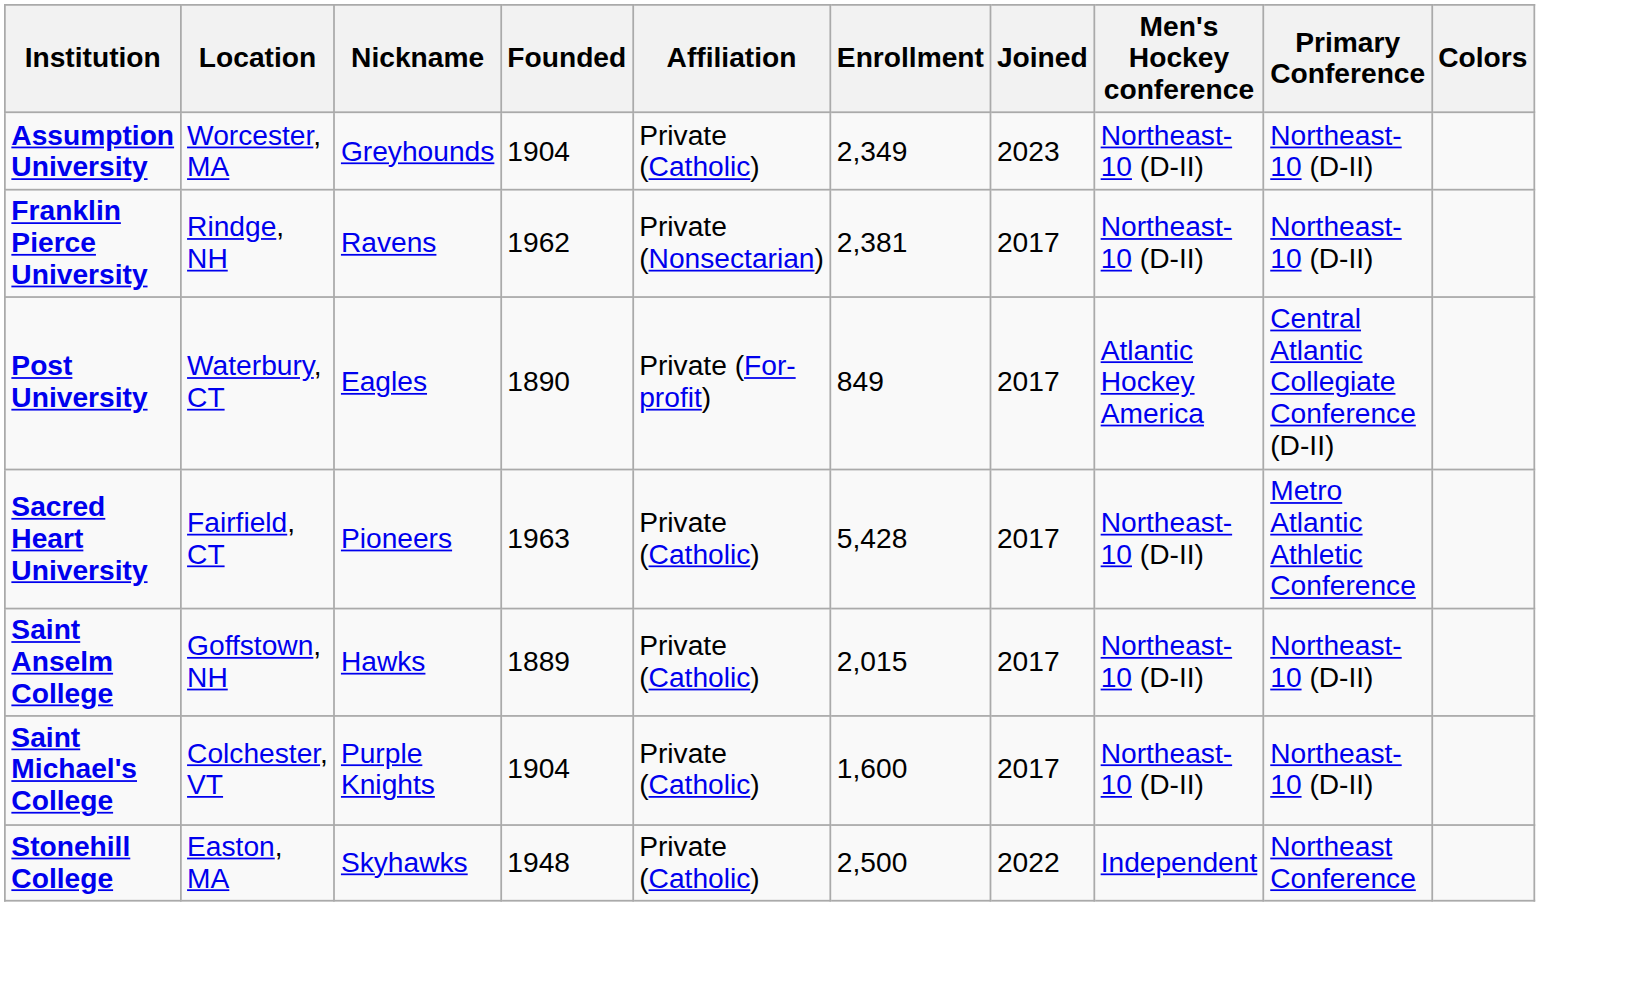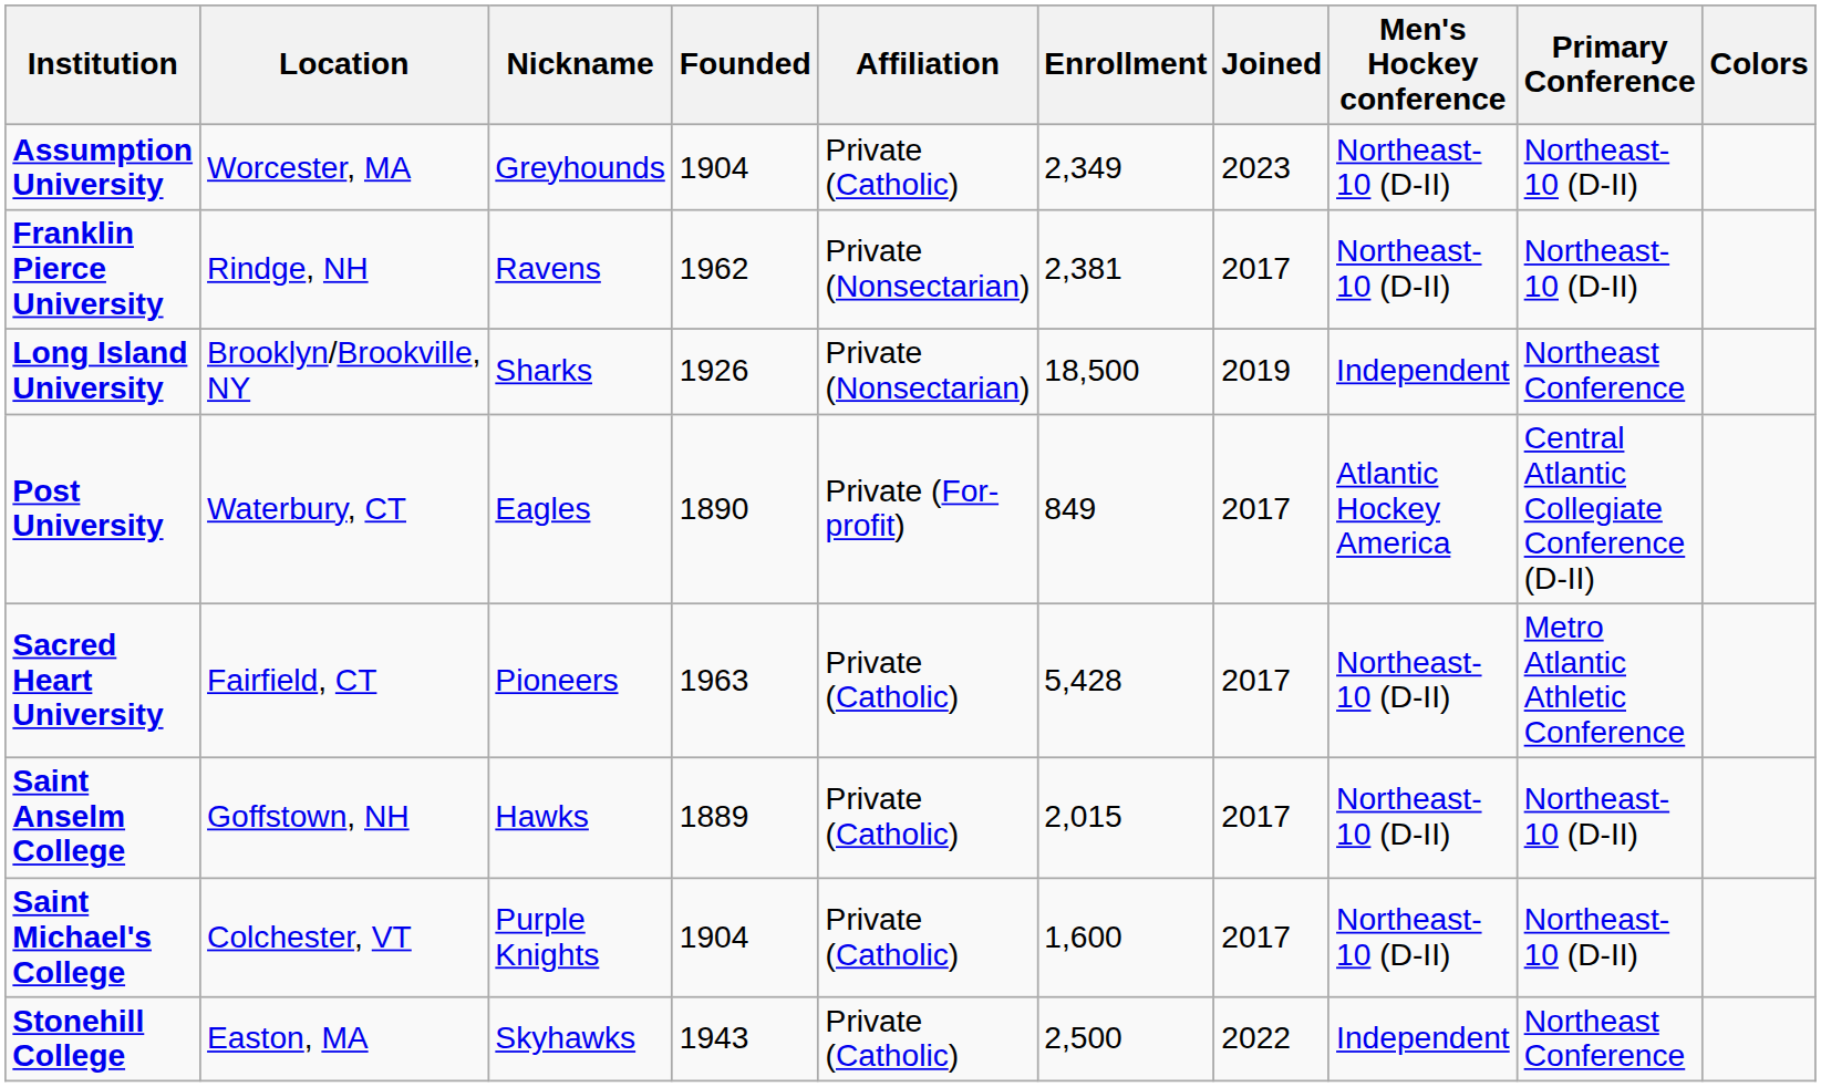 <table class="wikitable sortable">
 <tr>
 <th>Institution</th>
 <th>Location</th>
 <th>Nickname</th>
 <th>Founded</th>
 <th>Affiliation</th>
 <th>Enrollment</th>
 <th>Joined</th>
 <th>Men's Hockey conference</th>
 <th>Primary Conference</th>
 <th>Colors</th>
 </tr>
 <tr>
 <td><strong><a href='#'>Assumption University</a></strong></td>
 <td><a href='#'>Worcester</a>, <a href='#'>MA</a></td>
 <td><a href='#'>Greyhounds</a></td>
 <td>1904</td>
 <td>Private (<a href='#'>Catholic</a>)</td>
 <td>2,349</td>
 <td>2023</td>
 <td><a href='#'>Northeast-10</a> (D-II)</td>
 <td><a href='#'>Northeast-10</a> (D-II)</td>
 <td> </td>
 </tr>
 <tr>
 <td><strong><a href='#'>Franklin Pierce University</a></strong></td>
 <td><a href='#'>Rindge</a>, <a href='#'>NH</a></td>
 <td><a href='#'>Ravens</a></td>
 <td>1962</td>
 <td>Private (<a href='#'>Nonsectarian</a>)</td>
 <td>2,381</td>
 <td>2017</td>
 <td><a href='#'>Northeast-10</a> (D-II)</td>
 <td><a href='#'>Northeast-10</a> (D-II)</td>
+<td> </td>
+</tr>
+<tr>
+<td><strong><a href='#'>Long Island University</a></strong></td>
+<td><a href='#'>Brooklyn</a>/<a href='#'>Brookville</a>, <a href='#'>NY</a></td>
+<td><a href='#'>Sharks</a></td>
+<td>1926</td>
+<td>Private (<a href='#'>Nonsectarian</a>)</td>
+<td>18,500</td>
+<td>2019</td>
+<td><a href='#'>Independent</a></td>
+<td><a href='#'>Northeast Conference</a></td>
 <td> </td>
 </tr>
 <tr>
 <td><strong><a href='#'>Post University</a></strong></td>
 <td><a href='#'>Waterbury</a>, <a href='#'>CT</a></td>
 <td><a href='#'>Eagles</a></td>
 <td>1890</td>
 <td>Private (<a href='#'>For-profit</a>)</td>
 <td>849</td>
 <td>2017</td>
 <td><a href='#'>Atlantic Hockey America</a></td>
 <td><a href='#'>Central Atlantic Collegiate Conference</a> (D-II)</td>
 <td> </td>
 </tr>
 <tr>
 <td><strong><a href='#'>Sacred Heart University</a></strong></td>
 <td><a href='#'>Fairfield</a>, <a href='#'>CT</a></td>
 <td><a href='#'>Pioneers</a></td>
 <td>1963</td>
 <td>Private (<a href='#'>Catholic</a>)</td>
 <td>5,428</td>
 <td>2017</td>
 <td><a href='#'>Northeast-10</a> (D-II)</td>
 <td><a href='#'>Metro Atlantic Athletic Conference</a></td>
 <td> </td>
 </tr>
 <tr>
 <td><strong><a href='#'>Saint Anselm College</a></strong></td>
 <td><a href='#'>Goffstown</a>, <a href='#'>NH</a></td>
 <td><a href='#'>Hawks</a></td>
 <td>1889</td>
 <td>Private (<a href='#'>Catholic</a>)</td>
 <td>2,015</td>
 <td>2017</td>
 <td><a href='#'>Northeast-10</a> (D-II)</td>
 <td><a href='#'>Northeast-10</a> (D-II)</td>
 <td> </td>
 </tr>
 <tr>
 <td><strong><a href='#'>Saint Michael's College</a></strong></td>
 <td><a href='#'>Colchester</a>, <a href='#'>VT</a></td>
 <td><a href='#'>Purple Knights</a></td>
 <td>1904</td>
 <td>Private (<a href='#'>Catholic</a>)</td>
 <td>1,600</td>
 <td>2017</td>
 <td><a href='#'>Northeast-10</a> (D-II)</td>
 <td><a href='#'>Northeast-10</a> (D-II)</td>
 <td> </td>
 </tr>
 <tr>
 <td><strong><a href='#'>Stonehill College</a></strong></td>
 <td><a href='#'>Easton</a>, <a href='#'>MA</a></td>
 <td><a href='#'>Skyhawks</a></td>
-<td>1948</td>
+<td>1943</td>
 <td>Private (<a href='#'>Catholic</a>)</td>
 <td>2,500</td>
 <td>2022</td>
 <td><a href='#'>Independent</a></td>
 <td><a href='#'>Northeast Conference</a></td>
 <td> </td>
 </tr>
 </table>
